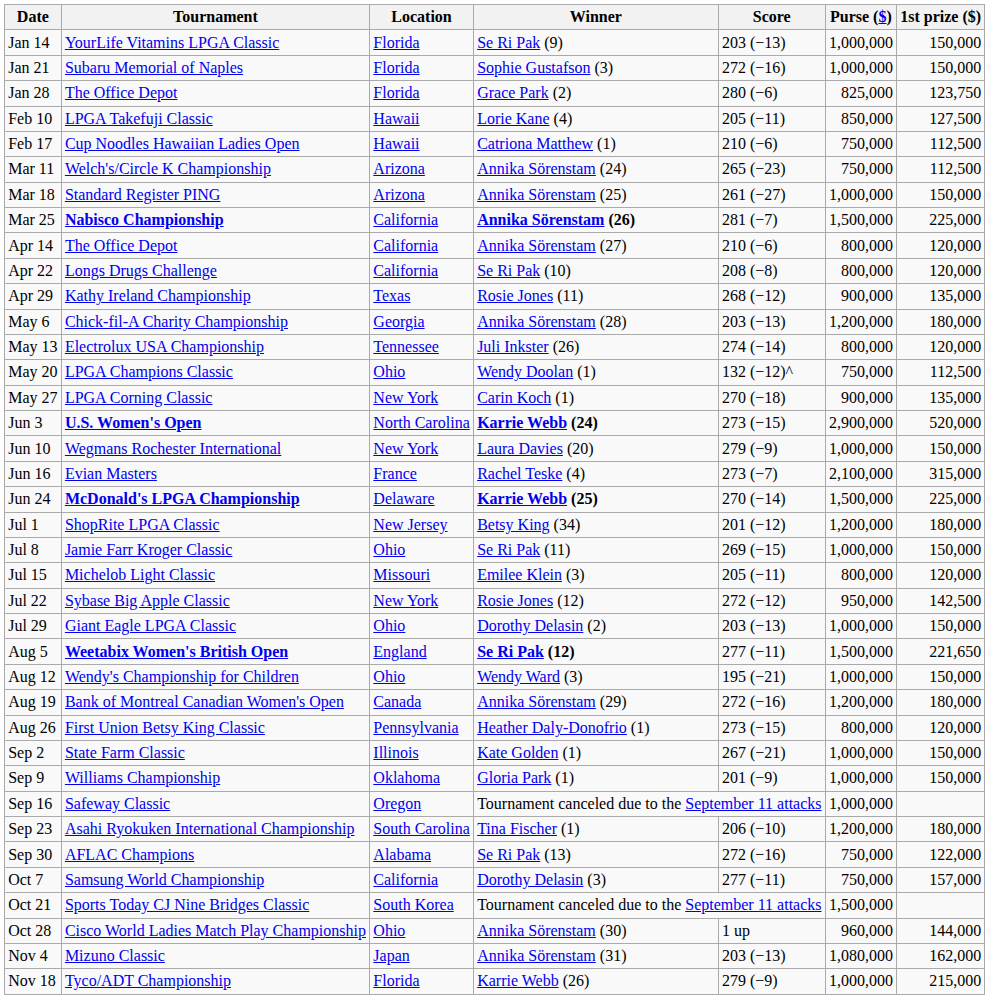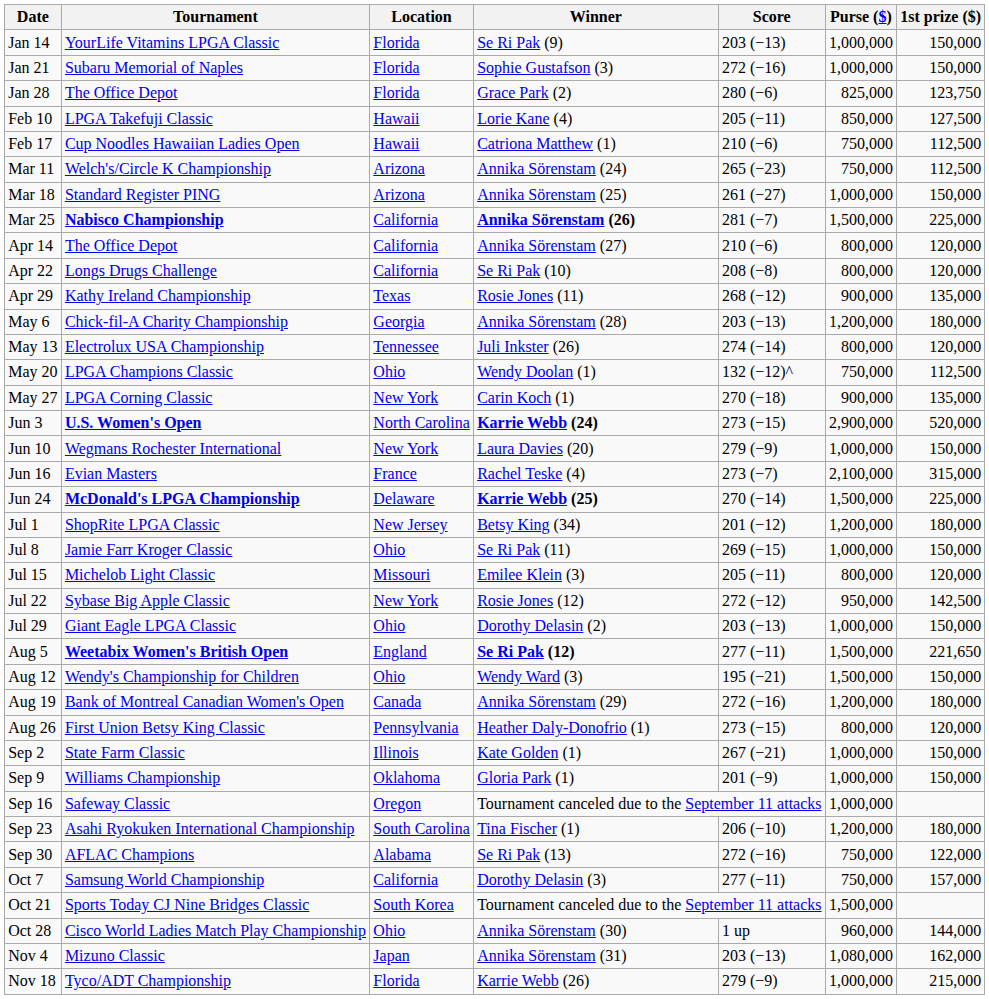 <table class="wikitable sortable">
 <tr>
 <th>Date</th>
 <th>Tournament</th>
 <th>Location</th>
 <th>Winner</th>
 <th>Score</th>
 <th>Purse (<a href='#'>$</a>)</th>
 <th>1st prize ($)</th>
 </tr>
 <tr>
 <td>Jan 14</td>
 <td><a href='#'>YourLife Vitamins LPGA Classic</a></td>
 <td><a href='#'>Florida</a></td>
 <td> <a href='#'>Se Ri Pak</a> (9)</td>
 <td>203 (−13)</td>
 <td align=right>1,000,000</td>
 <td align=right>150,000</td>
 </tr>
 <tr>
 <td>Jan 21</td>
 <td><a href='#'>Subaru Memorial of Naples</a></td>
 <td><a href='#'>Florida</a></td>
 <td> <a href='#'>Sophie Gustafson</a> (3)</td>
 <td>272 (−16)</td>
 <td align=right>1,000,000</td>
 <td align=right>150,000</td>
 </tr>
 <tr>
 <td>Jan 28</td>
 <td><a href='#'>The Office Depot</a></td>
 <td><a href='#'>Florida</a></td>
 <td> <a href='#'>Grace Park</a> (2)</td>
 <td>280 (−6)</td>
 <td align=right>825,000</td>
 <td align=right>123,750</td>
 </tr>
 <tr>
 <td>Feb 10</td>
 <td><a href='#'>LPGA Takefuji Classic</a></td>
 <td><a href='#'>Hawaii</a></td>
 <td> <a href='#'>Lorie Kane</a> (4)</td>
 <td>205 (−11)</td>
 <td align=right>850,000</td>
 <td align=right>127,500</td>
 </tr>
 <tr>
 <td>Feb 17</td>
 <td><a href='#'>Cup Noodles Hawaiian Ladies Open</a></td>
 <td><a href='#'>Hawaii</a></td>
 <td> <a href='#'>Catriona Matthew</a> (1)</td>
 <td>210 (−6)</td>
 <td align=right>750,000</td>
 <td align=right>112,500</td>
 </tr>
 <tr>
 <td>Mar 11</td>
 <td><a href='#'>Welch's/Circle K Championship</a></td>
 <td><a href='#'>Arizona</a></td>
 <td> <a href='#'>Annika Sörenstam</a> (24)</td>
 <td>265 (−23)</td>
 <td align=right>750,000</td>
 <td align=right>112,500</td>
 </tr>
 <tr>
 <td>Mar 18</td>
 <td><a href='#'>Standard Register PING</a></td>
 <td><a href='#'>Arizona</a></td>
 <td> <a href='#'>Annika Sörenstam</a> (25)</td>
 <td>261 (−27)</td>
 <td align=right>1,000,000</td>
 <td align=right>150,000</td>
 </tr>
 <tr>
 <td>Mar 25</td>
 <td><strong><a href='#'>Nabisco Championship</a></strong></td>
 <td><a href='#'>California</a></td>
 <td> <strong><a href='#'>Annika Sörenstam</a> (26)</strong></td>
 <td>281 (−7)</td>
 <td align=right>1,500,000</td>
 <td align=right>225,000</td>
 </tr>
 <tr>
 <td>Apr 14</td>
 <td><a href='#'>The Office Depot</a></td>
 <td><a href='#'>California</a></td>
 <td> <a href='#'>Annika Sörenstam</a> (27)</td>
 <td>210 (−6)</td>
 <td align=right>800,000</td>
 <td align=right>120,000</td>
 </tr>
 <tr>
 <td>Apr 22</td>
 <td><a href='#'>Longs Drugs Challenge</a></td>
 <td><a href='#'>California</a></td>
 <td> <a href='#'>Se Ri Pak</a> (10)</td>
 <td>208 (−8)</td>
 <td align=right>800,000</td>
 <td align=right>120,000</td>
 </tr>
 <tr>
 <td>Apr 29</td>
 <td><a href='#'>Kathy Ireland Championship</a></td>
 <td><a href='#'>Texas</a></td>
 <td> <a href='#'>Rosie Jones</a> (11)</td>
 <td>268 (−12)</td>
 <td align=right>900,000</td>
 <td align=right>135,000</td>
 </tr>
 <tr>
 <td>May 6</td>
 <td><a href='#'>Chick-fil-A Charity Championship</a></td>
 <td><a href='#'>Georgia</a></td>
 <td> <a href='#'>Annika Sörenstam</a> (28)</td>
 <td>203 (−13)</td>
 <td align=right>1,200,000</td>
 <td align=right>180,000</td>
 </tr>
 <tr>
 <td>May 13</td>
 <td><a href='#'>Electrolux USA Championship</a></td>
 <td><a href='#'>Tennessee</a></td>
 <td> <a href='#'>Juli Inkster</a> (26)</td>
 <td>274 (−14)</td>
 <td align=right>800,000</td>
 <td align=right>120,000</td>
 </tr>
 <tr>
 <td>May 20</td>
 <td><a href='#'>LPGA Champions Classic</a></td>
 <td><a href='#'>Ohio</a></td>
 <td> <a href='#'>Wendy Doolan</a> (1)</td>
 <td>132 (−12)^</td>
 <td align=right>750,000</td>
 <td align=right>112,500</td>
 </tr>
 <tr>
 <td>May 27</td>
 <td><a href='#'>LPGA Corning Classic</a></td>
 <td><a href='#'>New York</a></td>
 <td> <a href='#'>Carin Koch</a> (1)</td>
 <td>270 (−18)</td>
 <td align=right>900,000</td>
 <td align=right>135,000</td>
 </tr>
 <tr>
 <td>Jun 3</td>
 <td><strong><a href='#'>U.S. Women's Open</a></strong></td>
 <td><a href='#'>North Carolina</a></td>
 <td> <strong><a href='#'>Karrie Webb</a> (24)</strong></td>
 <td>273 (−15)</td>
 <td align=right>2,900,000</td>
 <td align=right>520,000</td>
 </tr>
 <tr>
 <td>Jun 10</td>
 <td><a href='#'>Wegmans Rochester International</a></td>
 <td><a href='#'>New York</a></td>
 <td> <a href='#'>Laura Davies</a> (20)</td>
 <td>279 (−9)</td>
 <td align=right>1,000,000</td>
 <td align=right>150,000</td>
 </tr>
 <tr>
 <td>Jun 16</td>
 <td><a href='#'>Evian Masters</a></td>
 <td><a href='#'>France</a></td>
 <td> <a href='#'>Rachel Teske</a> (4)</td>
 <td>273 (−7)</td>
 <td align=right>2,100,000</td>
 <td align=right>315,000</td>
 </tr>
 <tr>
 <td>Jun 24</td>
 <td><strong><a href='#'>McDonald's LPGA Championship</a></strong></td>
 <td><a href='#'>Delaware</a></td>
 <td> <strong><a href='#'>Karrie Webb</a> (25)</strong></td>
 <td>270 (−14)</td>
 <td align=right>1,500,000</td>
 <td align=right>225,000</td>
 </tr>
 <tr>
 <td>Jul 1</td>
 <td><a href='#'>ShopRite LPGA Classic</a></td>
 <td><a href='#'>New Jersey</a></td>
 <td> <a href='#'>Betsy King</a> (34)</td>
 <td>201 (−12)</td>
 <td align=right>1,200,000</td>
 <td align=right>180,000</td>
 </tr>
 <tr>
 <td>Jul 8</td>
 <td><a href='#'>Jamie Farr Kroger Classic</a></td>
 <td><a href='#'>Ohio</a></td>
 <td> <a href='#'>Se Ri Pak</a> (11)</td>
 <td>269 (−15)</td>
 <td align=right>1,000,000</td>
 <td align=right>150,000</td>
 </tr>
 <tr>
 <td>Jul 15</td>
 <td><a href='#'>Michelob Light Classic</a></td>
 <td><a href='#'>Missouri</a></td>
 <td> <a href='#'>Emilee Klein</a> (3)</td>
 <td>205 (−11)</td>
 <td align=right>800,000</td>
 <td align=right>120,000</td>
 </tr>
 <tr>
 <td>Jul 22</td>
 <td><a href='#'>Sybase Big Apple Classic</a></td>
 <td><a href='#'>New York</a></td>
 <td> <a href='#'>Rosie Jones</a> (12)</td>
 <td>272 (−12)</td>
 <td align=right>950,000</td>
 <td align=right>142,500</td>
 </tr>
 <tr>
 <td>Jul 29</td>
 <td><a href='#'>Giant Eagle LPGA Classic</a></td>
 <td><a href='#'>Ohio</a></td>
 <td> <a href='#'>Dorothy Delasin</a> (2)</td>
 <td>203 (−13)</td>
 <td align=right>1,000,000</td>
 <td align=right>150,000</td>
 </tr>
 <tr>
 <td>Aug 5</td>
 <td><strong><a href='#'>Weetabix Women's British Open</a></strong></td>
 <td><a href='#'>England</a></td>
 <td> <strong><a href='#'>Se Ri Pak</a> (12)</strong></td>
 <td>277 (−11)</td>
 <td align=right>1,500,000</td>
 <td align=right>221,650</td>
 </tr>
 <tr>
 <td>Aug 12</td>
 <td><a href='#'>Wendy's Championship for Children</a></td>
 <td><a href='#'>Ohio</a></td>
 <td> <a href='#'>Wendy Ward</a> (3)</td>
 <td>195 (−21)</td>
-<td align=right>1,000,000</td>
+<td align=right>1,500,000</td>
 <td align=right>150,000</td>
 </tr>
 <tr>
 <td>Aug 19</td>
 <td><a href='#'>Bank of Montreal Canadian Women's Open</a></td>
 <td><a href='#'>Canada</a></td>
 <td> <a href='#'>Annika Sörenstam</a> (29)</td>
 <td>272 (−16)</td>
 <td align=right>1,200,000</td>
 <td align=right>180,000</td>
 </tr>
 <tr>
 <td>Aug 26</td>
 <td><a href='#'>First Union Betsy King Classic</a></td>
 <td><a href='#'>Pennsylvania</a></td>
 <td> <a href='#'>Heather Daly-Donofrio</a> (1)</td>
 <td>273 (−15)</td>
 <td align=right>800,000</td>
 <td align=right>120,000</td>
 </tr>
 <tr>
 <td>Sep 2</td>
 <td><a href='#'>State Farm Classic</a></td>
 <td><a href='#'>Illinois</a></td>
 <td> <a href='#'>Kate Golden</a> (1)</td>
 <td>267 (−21)</td>
 <td align=right>1,000,000</td>
 <td align=right>150,000</td>
 </tr>
 <tr>
 <td>Sep 9</td>
 <td><a href='#'>Williams Championship</a></td>
 <td><a href='#'>Oklahoma</a></td>
 <td> <a href='#'>Gloria Park</a> (1)</td>
 <td>201 (−9)</td>
 <td align=right>1,000,000</td>
 <td align=right>150,000</td>
 </tr>
 <tr>
 <td>Sep 16</td>
 <td><a href='#'>Safeway Classic</a></td>
 <td><a href='#'>Oregon</a></td>
 <td colspan=2>Tournament canceled due to the <a href='#'>September 11 attacks</a></td>
 <td align=right>1,000,000</td>
 <td align=right></td>
 </tr>
 <tr>
 <td>Sep 23</td>
 <td><a href='#'>Asahi Ryokuken International Championship</a></td>
 <td><a href='#'>South Carolina</a></td>
 <td> <a href='#'>Tina Fischer</a> (1)</td>
 <td>206 (−10)</td>
 <td align=right>1,200,000</td>
 <td align=right>180,000</td>
 </tr>
 <tr>
 <td>Sep 30</td>
 <td><a href='#'>AFLAC Champions</a></td>
 <td><a href='#'>Alabama</a></td>
 <td> <a href='#'>Se Ri Pak</a> (13)</td>
 <td>272 (−16)</td>
 <td align=right>750,000</td>
 <td align=right>122,000</td>
 </tr>
 <tr>
 <td>Oct 7</td>
 <td><a href='#'>Samsung World Championship</a></td>
 <td><a href='#'>California</a></td>
 <td> <a href='#'>Dorothy Delasin</a> (3)</td>
 <td>277 (−11)</td>
 <td align=right>750,000</td>
 <td align=right>157,000</td>
 </tr>
 <tr>
 <td>Oct 21</td>
 <td><a href='#'>Sports Today CJ Nine Bridges Classic</a></td>
 <td><a href='#'>South Korea</a></td>
 <td colspan=2>Tournament canceled due to the <a href='#'>September 11 attacks</a></td>
 <td align=right>1,500,000</td>
 <td align=right></td>
 </tr>
 <tr>
 <td>Oct 28</td>
 <td><a href='#'>Cisco World Ladies Match Play Championship</a></td>
 <td><a href='#'>Ohio</a></td>
 <td> <a href='#'>Annika Sörenstam</a> (30)</td>
 <td>1 up</td>
 <td align=right>960,000</td>
 <td align=right>144,000</td>
 </tr>
 <tr>
 <td>Nov 4</td>
 <td><a href='#'>Mizuno Classic</a></td>
 <td><a href='#'>Japan</a></td>
 <td> <a href='#'>Annika Sörenstam</a> (31)</td>
 <td>203 (−13)</td>
 <td align=right>1,080,000</td>
 <td align=right>162,000</td>
 </tr>
 <tr>
 <td>Nov 18</td>
 <td><a href='#'>Tyco/ADT Championship</a></td>
 <td><a href='#'>Florida</a></td>
 <td> <a href='#'>Karrie Webb</a> (26)</td>
 <td>279 (−9)</td>
 <td align=right>1,000,000</td>
 <td align=right>215,000</td>
 </tr>
 </table>
